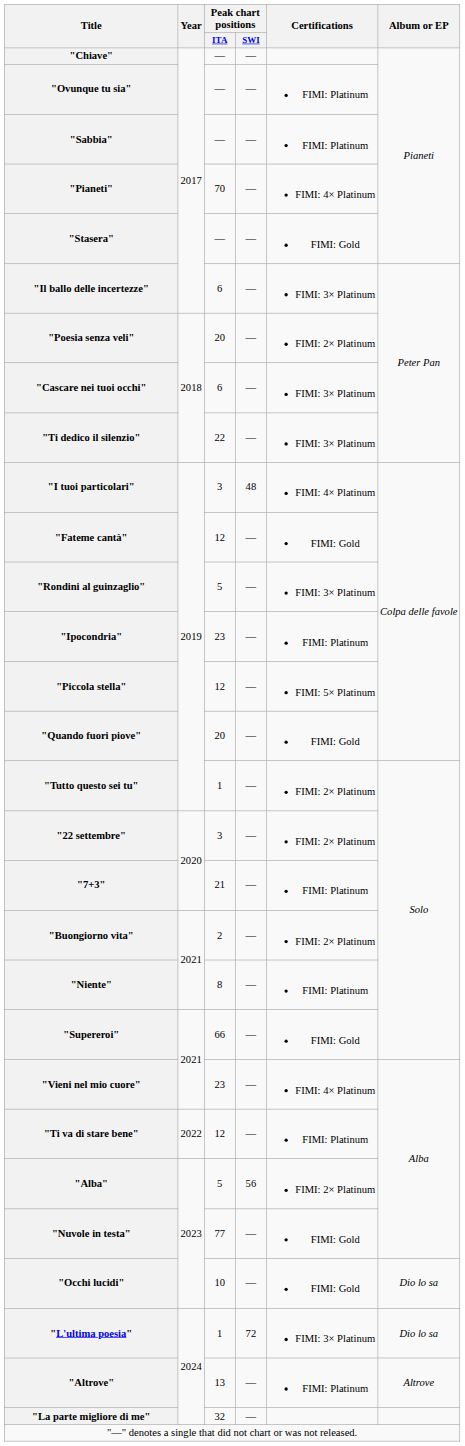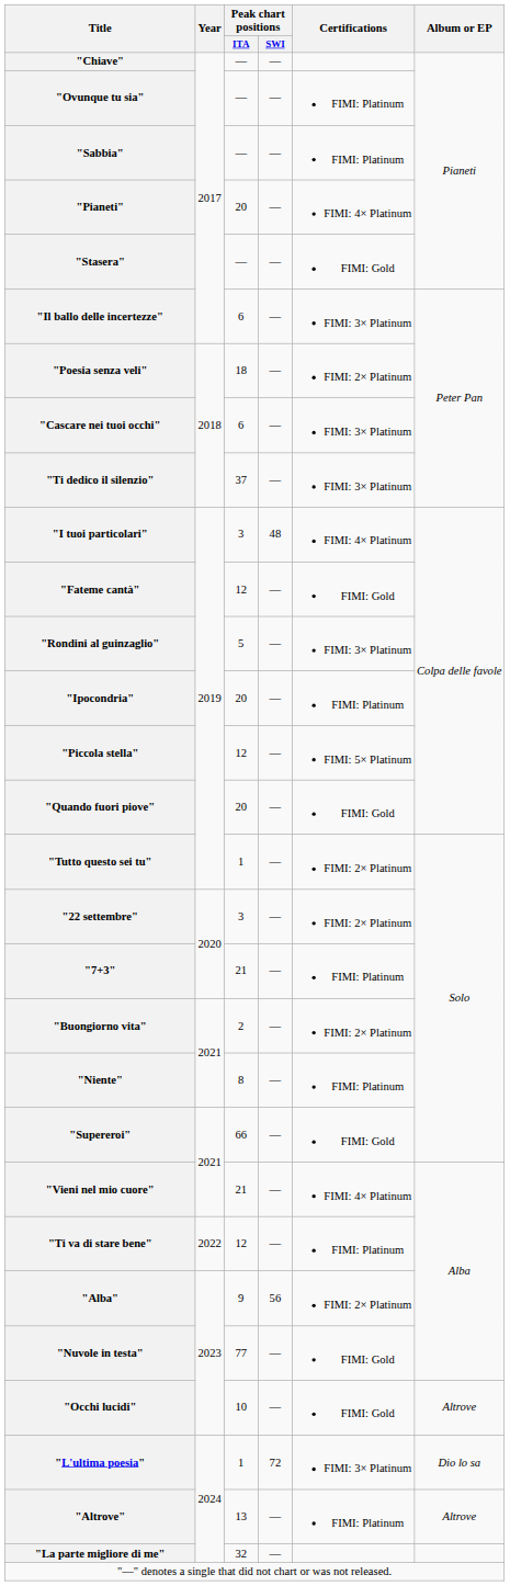 <table class="wikitable plainrowheaders" style="text-align:center;">
 <tr>
 <th scope="col" rowspan="2" style="width:16em;">Title</th>
 <th scope="col" rowspan="2">Year</th>
 <th scope="col" colspan="2">Peak chart positions</th>
 <th scope="col" rowspan="2">Certifications</th>
 <th scope="col" rowspan="2">Album or EP</th>
 </tr>
 <tr>
 <th scope="col" style="width:3em;font-size:85%;"><a href='#'>ITA</a><br></th>
 <th scope="col" style="width:3em;font-size:85%;"><a href='#'>SWI</a><br></th>
 </tr>
 <tr>
 <th scope="row">"Chiave"</th>
 <td rowspan="6">2017</td>
 <td>—</td>
 <td>—</td>
 <td></td>
 <td rowspan="5"><em>Pianeti</em></td>
 </tr>
 <tr>
 <th scope="row">"Ovunque tu sia"</th>
 <td>—</td>
 <td>—</td>
 <td><br><ul><li>FIMI: Platinum</li></ul></td>
 </tr>
 <tr>
 <th scope="row">"Sabbia"</th>
 <td>—</td>
 <td>—</td>
 <td><br><ul><li>FIMI: Platinum</li></ul></td>
 </tr>
 <tr>
 <th scope="row">"Pianeti"</th>
-<td>70</td>
+<td>20</td>
 <td>—</td>
 <td><br><ul><li>FIMI: 4× Platinum</li></ul></td>
 </tr>
 <tr>
 <th scope="row">"Stasera"</th>
 <td>—</td>
 <td>—</td>
 <td><br><ul><li>FIMI: Gold</li></ul></td>
 </tr>
 <tr>
 <th scope="row">"Il ballo delle incertezze"</th>
 <td>6</td>
 <td>—</td>
 <td><br><ul><li>FIMI: 3× Platinum</li></ul></td>
 <td rowspan="4"><em>Peter Pan</em></td>
 </tr>
 <tr>
 <th scope="row">"Poesia senza veli"</th>
 <td rowspan="3">2018</td>
-<td>20</td>
+<td>18</td>
 <td>—</td>
 <td><br><ul><li>FIMI: 2× Platinum</li></ul></td>
 </tr>
 <tr>
 <th scope="row">"Cascare nei tuoi occhi"</th>
 <td>6</td>
 <td>—</td>
 <td><br><ul><li>FIMI: 3× Platinum</li></ul></td>
 </tr>
 <tr>
 <th scope="row">"Ti dedico il silenzio"</th>
-<td>22</td>
+<td>37</td>
 <td>—</td>
 <td><br><ul><li>FIMI: 3× Platinum</li></ul></td>
 </tr>
 <tr>
 <th scope="row">"I tuoi particolari"</th>
 <td rowspan="7">2019</td>
 <td>3</td>
 <td>48</td>
 <td><br><ul><li>FIMI: 4× Platinum</li></ul></td>
 <td rowspan="6"><em>Colpa delle favole</em></td>
 </tr>
 <tr>
 <th scope="row">"Fateme cantà"</th>
 <td>12</td>
 <td>—</td>
 <td><br><ul><li>FIMI: Gold</li></ul></td>
 </tr>
 <tr>
 <th scope="row">"Rondini al guinzaglio"</th>
 <td>5</td>
 <td>—</td>
 <td><br><ul><li>FIMI: 3× Platinum</li></ul></td>
 </tr>
 <tr>
 <th scope="row">"Ipocondria"</th>
-<td>23</td>
+<td>20</td>
 <td>—</td>
 <td><br><ul><li>FIMI: Platinum</li></ul></td>
 </tr>
 <tr>
 <th scope="row">"Piccola stella"</th>
 <td>12</td>
 <td>—</td>
 <td><br><ul><li>FIMI: 5× Platinum</li></ul></td>
 </tr>
 <tr>
 <th scope="row">"Quando fuori piove"</th>
 <td>20</td>
 <td>—</td>
 <td><br><ul><li>FIMI: Gold</li></ul></td>
 </tr>
 <tr>
 <th scope="row">"Tutto questo sei tu"</th>
 <td>1</td>
 <td>—</td>
 <td><br><ul><li>FIMI: 2× Platinum</li></ul></td>
 <td rowspan="6"><em>Solo</em></td>
 </tr>
 <tr>
 <th scope="row">"22 settembre"</th>
 <td rowspan="2">2020</td>
 <td>3</td>
 <td>—</td>
 <td><br><ul><li>FIMI: 2× Platinum</li></ul></td>
 </tr>
 <tr>
 <th scope="row">"7+3"</th>
 <td>21</td>
 <td>—</td>
 <td><br><ul><li>FIMI: Platinum</li></ul></td>
 </tr>
 <tr>
 <th scope="row">"Buongiorno vita"</th>
 <td rowspan="2">2021</td>
 <td>2</td>
 <td>—</td>
 <td><br><ul><li>FIMI: 2× Platinum</li></ul></td>
 </tr>
 <tr>
 <th scope="row">"Niente"</th>
 <td>8</td>
 <td>—</td>
 <td><br><ul><li>FIMI: Platinum</li></ul></td>
 </tr>
 <tr>
 <th scope="row">"Supereroi"</th>
 <td rowspan="2">2021</td>
 <td>66</td>
 <td>—</td>
 <td><br><ul><li>FIMI: Gold</li></ul></td>
 </tr>
 <tr>
 <th scope="row">"Vieni nel mio cuore"</th>
-<td>23</td>
+<td>21</td>
 <td>—</td>
 <td><br><ul><li>FIMI: 4× Platinum</li></ul></td>
 <td rowspan="4"><em>Alba</em></td>
 </tr>
 <tr>
 <th scope="row">"Ti va di stare bene"</th>
 <td>2022</td>
 <td>12</td>
 <td>—</td>
 <td><br><ul><li>FIMI: Platinum</li></ul></td>
 </tr>
 <tr>
 <th scope="row">"Alba"</th>
 <td rowspan="3">2023</td>
-<td>5</td>
+<td>9</td>
 <td>56</td>
 <td><br><ul><li>FIMI: 2× Platinum</li></ul></td>
 </tr>
 <tr>
 <th scope="row">"Nuvole in testa"</th>
 <td>77</td>
 <td>—</td>
 <td><br><ul><li>FIMI: Gold</li></ul></td>
 </tr>
 <tr>
 <th scope="row">"Occhi lucidi"</th>
 <td>10</td>
 <td>—</td>
 <td><br><ul><li>FIMI: Gold</li></ul></td>
-<td><em>Dio lo sa</em></td>
+<td><em>Altrove</em></td>
 </tr>
 <tr>
 <th scope="row">"<a href='#'>L'ultima poesia</a>" </th>
 <td rowspan="3">2024</td>
 <td>1</td>
 <td>72</td>
 <td><br><ul><li>FIMI: 3× Platinum</li></ul></td>
 <td><em>Dio lo sa</em></td>
 </tr>
 <tr>
 <th scope="row">"Altrove"</th>
 <td>13<br></td>
 <td>—</td>
 <td><br><ul><li>FIMI: Platinum</li></ul></td>
 <td><em>Altrove</em></td>
 </tr>
 <tr>
 <th scope="row">"La parte migliore di me"</th>
 <td>32<br></td>
 <td>—</td>
 <td></td>
 <td></td>
 </tr>
 <tr>
 <td colspan="6">"—" denotes a single that did not chart or was not released.</td>
 </tr>
 </table>
